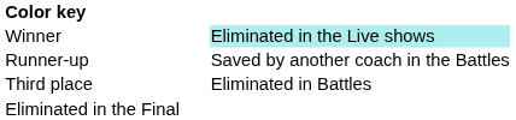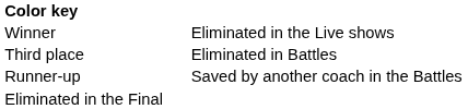 <table class="toccolours collapsible collapsed" style="margin:1em auto; font-size: 100%; white-space: nowrap">
 <tr>
 <td><strong>Color key</strong></td>
 </tr>
 <tr>
 <td> Winner</td>
 <td width="20px"></td>
-<td style="background: paleturquoise;"> Eliminated in the Live shows</td>
+<td> Eliminated in the Live shows</td>
+</tr>
+<tr>
+<td> Third place</td>
+<td></td>
+<td> Eliminated in Battles</td>
 </tr>
 <tr>
 <td> Runner-up</td>
 <td></td>
 <td> Saved by another coach in the Battles</td>
 </tr>
 <tr>
-<td> Third place</td>
-<td></td>
-<td> Eliminated in Battles</td>
-</tr>
-<tr>
 <td> Eliminated in the Final</td>
 <td></td>
 <td></td>
 </tr>
 </table>
